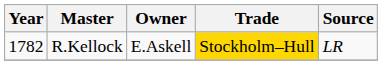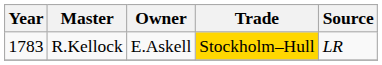 <table class=" wikitable">
 <tr>
 <th>Year</th>
 <th>Master</th>
 <th>Owner</th>
 <th>Trade</th>
 <th>Source</th>
 </tr>
 <tr>
-<td>1782</td>
+<td>1783</td>
 <td>R.Kellock</td>
 <td>E.Askell</td>
 <td style="background: gold;">Stockholm–Hull</td>
 <td><em>LR</em></td>
 </tr>
 <tr>
 </tr>
 </table>
